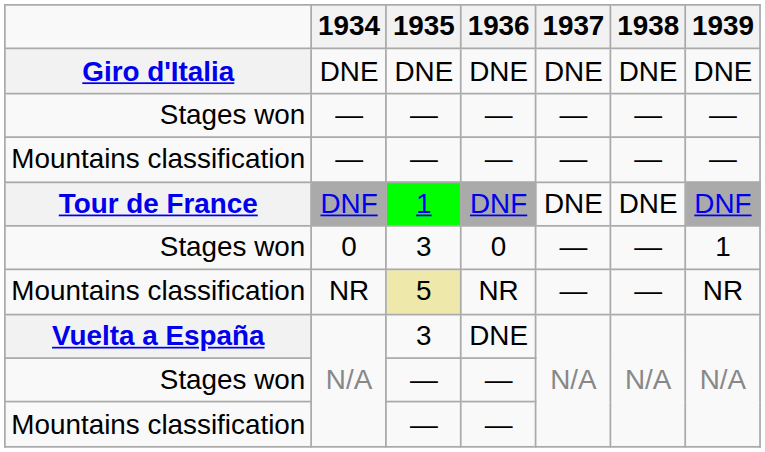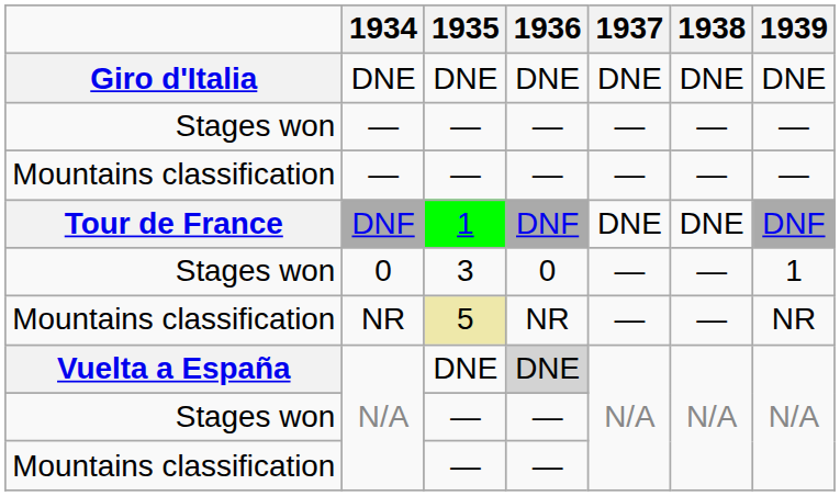 <table class="wikitable">
 <tr>
 <td></td>
 <th scope="col">1934</th>
 <th scope="col">1935</th>
 <th scope="col">1936</th>
 <th scope="col">1937</th>
 <th scope="col">1938</th>
 <th scope="col">1939</th>
 </tr>
 <tr>
 <th scope="row"><a href='#'>Giro d'Italia</a></th>
 <td align="center">DNE</td>
 <td align="center">DNE</td>
 <td align="center">DNE</td>
 <td align="center">DNE</td>
 <td align="center">DNE</td>
 <td align="center">DNE</td>
 </tr>
 <tr>
 <td align="right">Stages won</td>
 <td align="center">—</td>
 <td align="center">—</td>
 <td align="center">—</td>
 <td align="center">—</td>
 <td align="center">—</td>
 <td align="center">—</td>
 </tr>
 <tr>
 <td align="right">Mountains classification</td>
 <td align="center">—</td>
 <td align="center">—</td>
 <td align="center">—</td>
 <td align="center">—</td>
 <td align="center">—</td>
 <td align="center">—</td>
 </tr>
 <tr>
 <th scope="row"><a href='#'>Tour de France</a></th>
 <td align="center" style="background:#AAAAAA;"><a href='#'>DNF</a></td>
 <td align="center" style="background:#00ff00;"><a href='#'>1</a></td>
 <td align="center" style="background:#AAAAAA;"><a href='#'>DNF</a></td>
 <td align="center">DNE</td>
 <td align="center">DNE</td>
 <td align="center" style="background:#AAAAAA;"><a href='#'>DNF</a></td>
 </tr>
 <tr>
 <td align="right">Stages won</td>
 <td align="center">0</td>
 <td align="center">3</td>
 <td align="center">0</td>
 <td align="center">—</td>
 <td align="center">—</td>
 <td align="center">1</td>
 </tr>
 <tr>
 <td align="right">Mountains classification</td>
 <td align="center">NR</td>
 <td align="center" style="background:#EEE8AA;">5</td>
 <td align="center">NR</td>
 <td align="center">—</td>
 <td align="center">—</td>
 <td align="center">NR</td>
 </tr>
 <tr>
 <th scope="row"><a href='#'>Vuelta a España</a></th>
 <td rowspan=3 align="center" style="color:#888888;">N/A</td>
-<td align="center">3</td>
 <td align="center">DNE</td>
+<td align="center" style="background: lightgrey;">DNE</td>
 <td rowspan=3 align="center" style="color:#888888;">N/A</td>
 <td rowspan=3 align="center" style="color:#888888;">N/A</td>
 <td rowspan=3 align="center" style="color:#888888;">N/A</td>
 </tr>
 <tr>
 <td align="right">Stages won</td>
 <td align="center">—</td>
 <td align="center">—</td>
 </tr>
 <tr>
 <td align="right">Mountains classification</td>
 <td align="center">—</td>
 <td align="center">—</td>
 </tr>
 </table>
